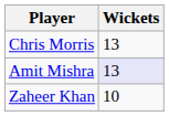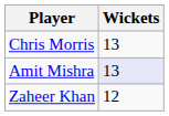 <table class="wikitable">
 <tr>
 <th>Player</th>
 <th>Wickets</th>
 </tr>
 <tr>
 <td><a href='#'>Chris Morris</a></td>
 <td>13</td>
 </tr>
 <tr>
 <td><a href='#'>Amit Mishra</a></td>
 <td style="background: lavender;">13</td>
 </tr>
 <tr>
 <td><a href='#'>Zaheer Khan</a></td>
-<td>10</td>
+<td>12</td>
 </tr>
 </table>
